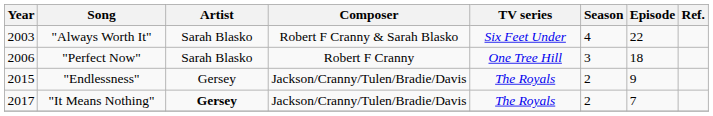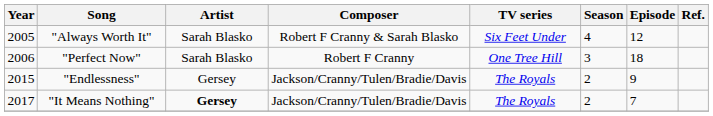 <table class="wikitable">
 <tr>
 <th>Year</th>
 <th style="width:145px;">Song</th>
 <th style="width:115px;">Artist</th>
 <th>Composer</th>
 <th style="width:125px;">TV series</th>
 <th>Season</th>
 <th>Episode</th>
 <th>Ref.</th>
 </tr>
 <tr>
-<td>2003</td>
+<td>2005</td>
 <td style="text-align:center;">"Always Worth It"</td>
 <td style="text-align:center;">Sarah Blasko</td>
 <td style="text-align:center;">Robert F Cranny & Sarah Blasko</td>
 <td style="text-align:center;"><em><a href='#'>Six Feet Under</a></em></td>
 <td>4</td>
-<td>22</td>
+<td>12</td>
 <td></td>
 </tr>
 <tr>
 <td>2006</td>
 <td style="text-align:center;">"Perfect Now"</td>
 <td style="text-align:center;">Sarah Blasko</td>
 <td style="text-align:center;">Robert F Cranny</td>
 <td style="text-align:center;"><em><a href='#'>One Tree Hill</a></em></td>
 <td>3</td>
 <td>18</td>
 <td></td>
 </tr>
 <tr>
 <td>2015</td>
 <td style="text-align:center;">"Endlessness"</td>
 <td style="text-align:center;">Gersey</td>
 <td style="text-align:center;">Jackson/Cranny/Tulen/Bradie/Davis</td>
 <td style="text-align:center;"><em><a href='#'>The Royals</a></em></td>
 <td>2</td>
 <td>9</td>
 <td></td>
 </tr>
 <tr>
 <td>2017</td>
 <td style="text-align:center;">"It Means Nothing"</td>
 <td style="text-align:center;"><strong>Gersey</strong></td>
 <td style="text-align:center;">Jackson/Cranny/Tulen/Bradie/Davis</td>
 <td style="text-align:center;"><em><a href='#'>The Royals</a></em></td>
 <td>2</td>
 <td>7</td>
 <td></td>
 </tr>
 <tr>
 </tr>
 </table>
